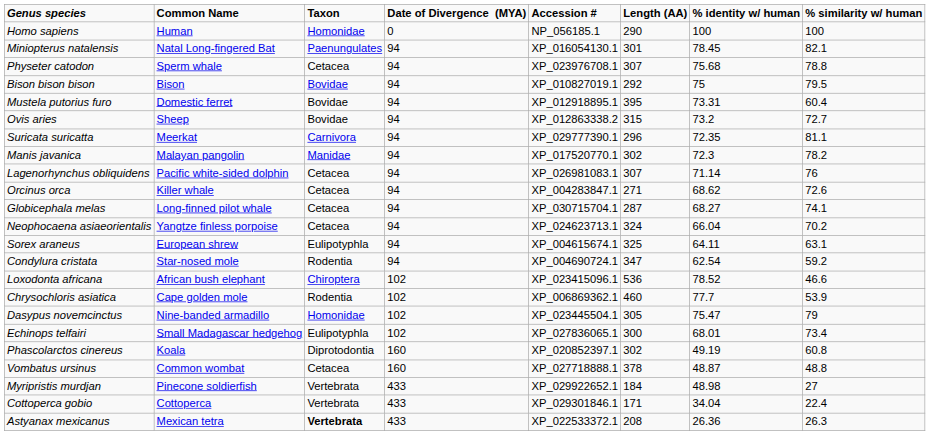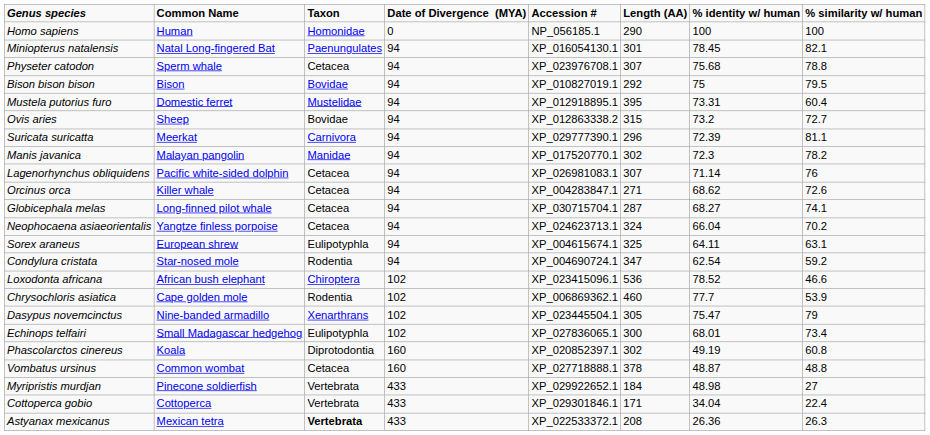 <table class="wikitable">
 <tr>
 <td><strong><em>Genus  species</em></strong></td>
 <td><strong>Common Name</strong></td>
 <td><strong>Taxon</strong></td>
 <td><strong>Date of  Divergence  (MYA)</strong></td>
 <td><strong>Accession #</strong></td>
 <td><strong>Length (AA)</strong></td>
 <td><strong>% identity w/ human</strong></td>
 <td><strong>% similarity w/  human</strong></td>
 </tr>
 <tr>
 <td><em>Homo sapiens</em></td>
 <td><a href='#'>Human</a></td>
 <td><a href='#'>Homonidae</a></td>
 <td>0</td>
 <td>NP_056185.1</td>
 <td>290</td>
 <td>100</td>
 <td>100</td>
 </tr>
 <tr>
 <td><em>Miniopterus  natalensis</em></td>
 <td><a href='#'>Natal Long-fingered Bat</a></td>
 <td><a href='#'>Paenungulates</a></td>
 <td>94</td>
 <td>XP_016054130.1</td>
 <td>301</td>
 <td>78.45</td>
 <td>82.1</td>
 </tr>
 <tr>
 <td><em>Physeter  catodon</em></td>
 <td><a href='#'>Sperm whale</a></td>
 <td>Cetacea</td>
 <td>94</td>
 <td>XP_023976708.1</td>
 <td>307</td>
 <td>75.68</td>
 <td>78.8</td>
 </tr>
 <tr>
 <td><em>Bison bison  bison</em></td>
 <td><a href='#'>Bison</a></td>
 <td><a href='#'>Bovidae</a></td>
 <td>94</td>
 <td>XP_010827019.1</td>
 <td>292</td>
 <td>75</td>
 <td>79.5</td>
 </tr>
 <tr>
 <td><em>Mustela  putorius furo</em></td>
 <td><a href='#'>Domestic ferret</a></td>
-<td>Bovidae</td>
+<td><a href='#'>Mustelidae</a></td>
 <td>94</td>
 <td>XP_012918895.1</td>
 <td>395</td>
 <td>73.31</td>
 <td>60.4</td>
 </tr>
 <tr>
 <td><em>Ovis aries</em></td>
 <td><a href='#'>Sheep</a></td>
 <td>Bovidae</td>
 <td>94</td>
 <td>XP_012863338.2</td>
 <td>315</td>
 <td>73.2</td>
 <td>72.7</td>
 </tr>
 <tr>
 <td><em>Suricata  suricatta</em></td>
 <td><a href='#'>Meerkat</a></td>
 <td><a href='#'>Carnivora</a></td>
 <td>94</td>
 <td>XP_029777390.1</td>
 <td>296</td>
-<td>72.35</td>
+<td>72.39</td>
 <td>81.1</td>
 </tr>
 <tr>
 <td><em>Manis javanica</em></td>
 <td><a href='#'>Malayan pangolin</a></td>
 <td><a href='#'>Manidae</a></td>
 <td>94</td>
 <td>XP_017520770.1</td>
 <td>302</td>
 <td>72.3</td>
 <td>78.2</td>
 </tr>
 <tr>
 <td><em>Lagenorhynchus  obliquidens</em></td>
 <td><a href='#'>Pacific white-sided dolphin</a></td>
 <td>Cetacea</td>
 <td>94</td>
 <td>XP_026981083.1</td>
 <td>307</td>
 <td>71.14</td>
 <td>76</td>
 </tr>
 <tr>
 <td><em>Orcinus orca</em></td>
 <td><a href='#'>Killer whale</a></td>
 <td>Cetacea</td>
 <td>94</td>
 <td>XP_004283847.1</td>
 <td>271</td>
 <td>68.62</td>
 <td>72.6</td>
 </tr>
 <tr>
 <td><em>Globicephala  melas</em></td>
 <td><a href='#'>Long-finned pilot whale</a></td>
 <td>Cetacea</td>
 <td>94</td>
 <td>XP_030715704.1</td>
 <td>287</td>
 <td>68.27</td>
 <td>74.1</td>
 </tr>
 <tr>
 <td><em>Neophocaena  asiaeorientalis</em></td>
 <td><a href='#'>Yangtze finless porpoise</a></td>
 <td>Cetacea</td>
 <td>94</td>
 <td>XP_024623713.1</td>
 <td>324</td>
 <td>66.04</td>
 <td>70.2</td>
 </tr>
 <tr>
 <td><em>Sorex araneus</em></td>
 <td><a href='#'>European shrew</a></td>
 <td>Eulipotyphla</td>
 <td>94</td>
 <td>XP_004615674.1</td>
 <td>325</td>
 <td>64.11</td>
 <td>63.1</td>
 </tr>
 <tr>
 <td><em>Condylura  cristata</em></td>
 <td><a href='#'>Star-nosed mole</a></td>
 <td>Rodentia</td>
 <td>94</td>
 <td>XP_004690724.1</td>
 <td>347</td>
 <td>62.54</td>
 <td>59.2</td>
 </tr>
 <tr>
 <td><em>Loxodonta  africana</em></td>
 <td><a href='#'>African bush elephant</a></td>
 <td><a href='#'>Chiroptera</a></td>
 <td>102</td>
 <td>XP_023415096.1</td>
 <td>536</td>
 <td>78.52</td>
 <td>46.6</td>
 </tr>
 <tr>
 <td><em>Chrysochloris  asiatica</em></td>
 <td><a href='#'>Cape golden mole</a></td>
 <td>Rodentia</td>
 <td>102</td>
 <td>XP_006869362.1</td>
 <td>460</td>
 <td>77.7</td>
 <td>53.9</td>
 </tr>
 <tr>
 <td><em>Dasypus  novemcinctus</em></td>
 <td><a href='#'>Nine-banded armadillo</a></td>
-<td><a href='#'>Homonidae</a></td>
+<td><a href='#'>Xenarthrans</a></td>
 <td>102</td>
 <td>XP_023445504.1</td>
 <td>305</td>
 <td>75.47</td>
 <td>79</td>
 </tr>
 <tr>
 <td><em>Echinops  telfairi</em></td>
 <td><a href='#'>Small Madagascar hedgehog</a></td>
 <td>Eulipotyphla</td>
 <td>102</td>
 <td>XP_027836065.1</td>
 <td>300</td>
 <td>68.01</td>
 <td>73.4</td>
 </tr>
 <tr>
 <td><em>Phascolarctos  cinereus</em></td>
 <td><a href='#'>Koala</a></td>
 <td>Diprotodontia</td>
 <td>160</td>
 <td>XP_020852397.1</td>
 <td>302</td>
 <td>49.19</td>
 <td>60.8</td>
 </tr>
 <tr>
 <td><em>Vombatus  ursinus</em></td>
 <td><a href='#'>Common wombat</a></td>
 <td>Cetacea</td>
 <td>160</td>
 <td>XP_027718888.1</td>
 <td>378</td>
 <td>48.87</td>
 <td>48.8</td>
 </tr>
 <tr>
 <td><em>Myripristis  murdjan</em></td>
 <td><a href='#'>Pinecone soldierfish</a></td>
 <td>Vertebrata</td>
 <td>433</td>
 <td>XP_029922652.1</td>
 <td>184</td>
 <td>48.98</td>
 <td>27</td>
 </tr>
 <tr>
 <td><em>Cottoperca  gobio</em></td>
 <td><a href='#'>Cottoperca</a></td>
 <td>Vertebrata</td>
 <td>433</td>
 <td>XP_029301846.1</td>
 <td>171</td>
 <td>34.04</td>
 <td>22.4</td>
 </tr>
 <tr>
 <td><em>Astyanax  mexicanus</em></td>
 <td><a href='#'>Mexican tetra</a></td>
 <td><strong>Vertebrata</strong></td>
 <td>433</td>
 <td>XP_022533372.1</td>
 <td>208</td>
 <td>26.36</td>
 <td>26.3</td>
 </tr>
 </table>
